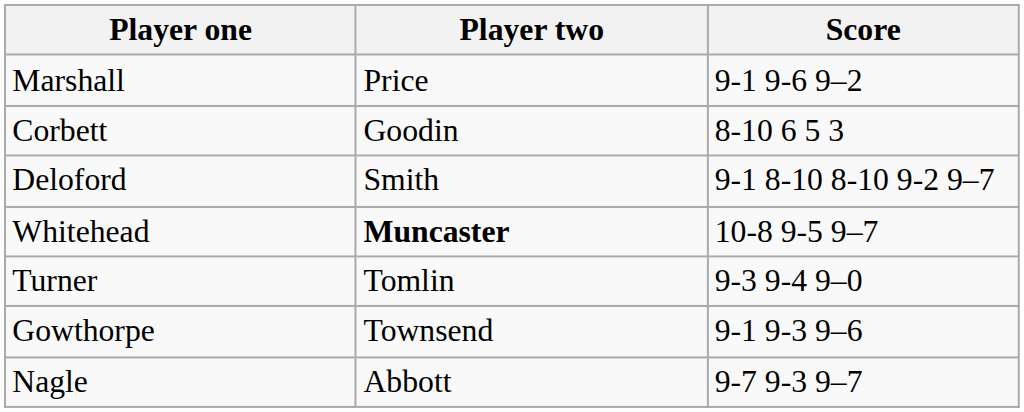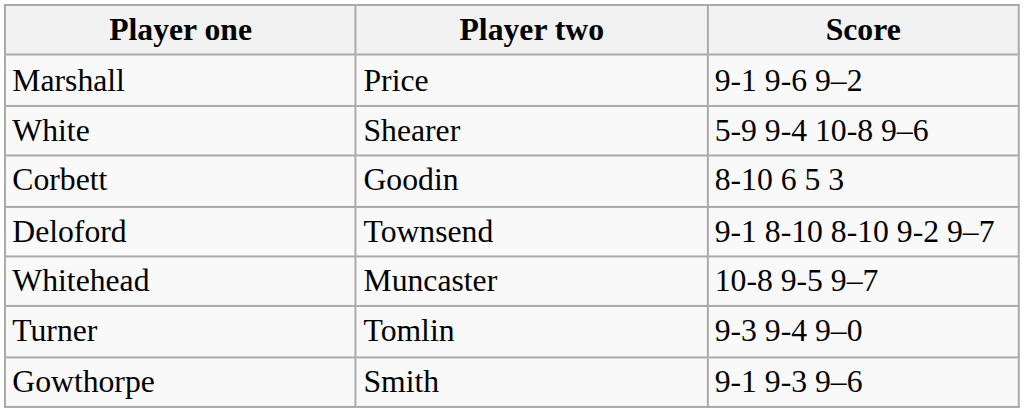 <table class="wikitable">
 <tr>
 <th width=170>Player one</th>
 <th width=170>Player two</th>
 <th width=150>Score</th>
 </tr>
 <tr>
 <td> Marshall</td>
 <td> Price</td>
 <td>9-1 9-6 9–2</td>
 </tr>
 <tr>
+<td> White</td>
+<td> Shearer</td>
+<td>5-9 9-4 10-8 9–6</td>
+</tr>
+<tr>
 <td> Corbett</td>
 <td> Goodin</td>
 <td>8-10 6 5 3</td>
 </tr>
 <tr>
 <td> Deloford</td>
-<td> Smith</td>
+<td> Townsend</td>
 <td>9-1 8-10 8-10 9-2 9–7</td>
 </tr>
 <tr>
 <td> Whitehead</td>
-<td><strong> Muncaster</strong></td>
+<td> Muncaster</td>
 <td>10-8 9-5 9–7</td>
 </tr>
 <tr>
 <td> Turner</td>
 <td> Tomlin</td>
 <td>9-3 9-4 9–0</td>
 </tr>
 <tr>
 <td> Gowthorpe</td>
-<td> Townsend</td>
+<td> Smith</td>
 <td>9-1 9-3 9–6</td>
 </tr>
-<tr>
-<td> Nagle</td>
-<td> Abbott</td>
-<td>9-7 9-3 9–7</td>
-</tr>
 </table>
